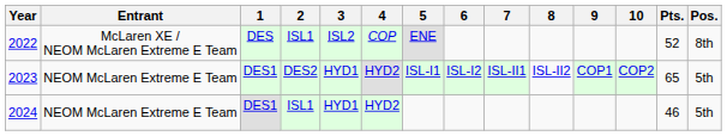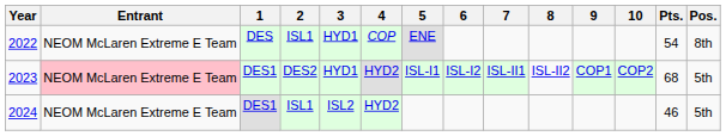 <table class="wikitable" style="text-align:center; font-size:85%">
 <tr>
 <th>Year</th>
 <th>Entrant</th>
 <th>1</th>
 <th>2</th>
 <th>3</th>
 <th>4</th>
 <th>5</th>
 <th>6</th>
 <th>7</th>
 <th>8</th>
 <th>9</th>
 <th>10</th>
 <th>Pts.</th>
 <th>Pos.</th>
 </tr>
 <tr>
 <td><a href='#'>2022</a></td>
-<td>McLaren XE /<br>NEOM McLaren Extreme E Team</td>
+<td>NEOM McLaren Extreme E Team</td>
 <td bgcolor="#dfffdf"><a href='#'>DES</a><br><br></td>
 <td bgcolor="#dfffdf"><a href='#'>ISL1</a><br><br></td>
-<td bgcolor="#dfffdf"><a href='#'>ISL2</a><br><br></td>
+<td bgcolor="#dfffdf"><a href='#'>HYD1</a><br><br></td>
 <td bgcolor="#dfffdf"><em><a href='#'>COP</a></em><br><br></td>
 <td bgcolor="#dfdfdf"><a href='#'>ENE</a><br><br></td>
 <td></td>
 <td></td>
 <td></td>
 <td></td>
 <td></td>
-<td>52</td>
+<td>54</td>
 <td>8th</td>
 </tr>
 <tr>
 <td><a href='#'>2023</a></td>
-<td>NEOM McLaren Extreme E Team</td>
+<td style="background: pink;">NEOM McLaren Extreme E Team</td>
 <td bgcolor="#dfffdf"><a href='#'>DES1</a><br><br></td>
 <td bgcolor="#dfffdf"><a href='#'>DES2</a><br><br></td>
 <td bgcolor="#dfffdf"><a href='#'>HYD1</a><br><br></td>
 <td bgcolor="#dfdfdf"><a href='#'>HYD2</a><br><br></td>
 <td bgcolor="#dfffdf"><a href='#'>ISL-I1</a><br><br></td>
 <td bgcolor="#dfffdf"><a href='#'>ISL-I2</a><br><br></td>
 <td bgcolor="#dfffdf"><a href='#'>ISL-II1</a><br><br></td>
 <td><a href='#'>ISL-II2</a><br><br></td>
 <td bgcolor="#dfffdf"><a href='#'>COP1</a><br><br></td>
 <td bgcolor="#dfffdf"><a href='#'>COP2</a><br><br></td>
-<td>65</td>
+<td>68</td>
 <td>5th</td>
 </tr>
 <tr>
 <td><a href='#'>2024</a></td>
 <td>NEOM McLaren Extreme E Team</td>
 <td bgcolor="#dfdfdf"><a href='#'>DES1</a><br><br></td>
 <td bgcolor="#dfffdf"><a href='#'>ISL1</a><br><br></td>
-<td bgcolor="#dfffdf"><a href='#'>HYD1</a><br><br></td>
+<td bgcolor="#dfffdf"><a href='#'>ISL2</a><br><br></td>
 <td bgcolor="#dfffdf"><a href='#'>HYD2</a><br><br></td>
 <td></td>
 <td></td>
 <td></td>
 <td></td>
 <td></td>
 <td></td>
 <td>46</td>
 <td>5th</td>
 </tr>
 </table>
